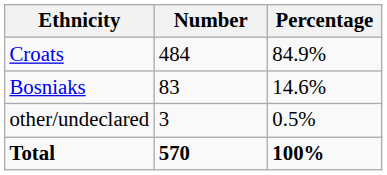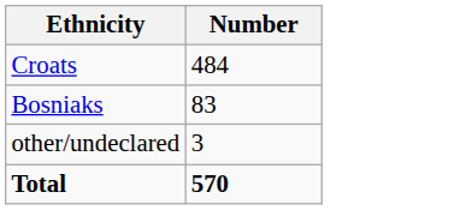 <table class="wikitable">
 <tr>
 <th width="100px">Ethnicity</th>
 <th width="80px">Number</th>
-<th width="80px">Percentage</th>
 </tr>
 <tr>
 <td><a href='#'>Croats</a></td>
 <td>484</td>
-<td>84.9%</td>
 </tr>
 <tr>
 <td><a href='#'>Bosniaks</a></td>
 <td>83</td>
-<td>14.6%</td>
 </tr>
 <tr>
 <td>other/undeclared</td>
 <td>3</td>
-<td>0.5%</td>
 </tr>
 <tr>
 <td><strong>Total</strong></td>
 <td><strong>570</strong></td>
-<td><strong>100%</strong></td>
 </tr>
 </table>
